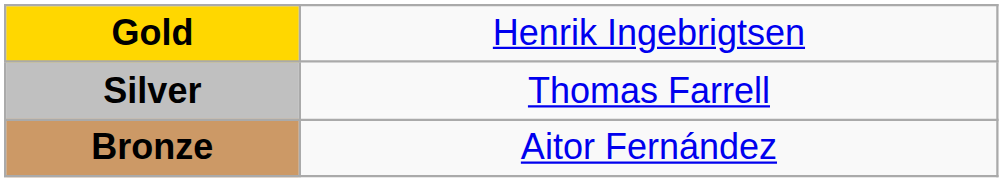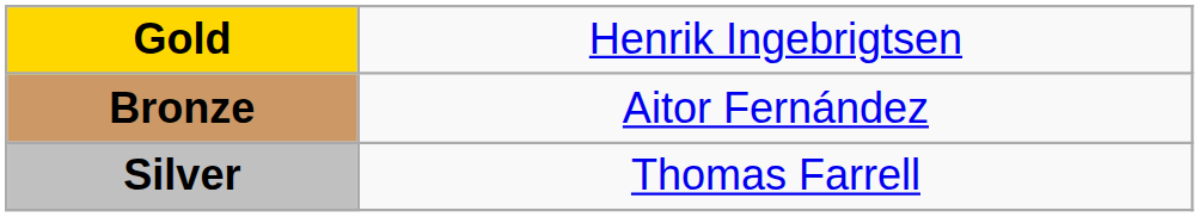 <table class="wikitable" style="text-align:center; " width="35%">
 <tr>
 <td bgcolor="gold"><strong>Gold</strong></td>
 <td><a href='#'>Henrik Ingebrigtsen</a><br>  <small><em></em></small></td>
 </tr>
 <tr>
+<td bgcolor="CC9966"><strong>Bronze</strong></td>
+<td><a href='#'>Aitor Fernández</a><br>  <small><em></em></small></td>
+</tr>
+<tr>
 <td bgcolor="silver"><strong>Silver</strong></td>
 <td><a href='#'>Thomas Farrell</a><br>  <small><em></em></small></td>
 </tr>
-<tr>
-<td bgcolor="CC9966"><strong>Bronze</strong></td>
-<td><a href='#'>Aitor Fernández</a><br>  <small><em></em></small></td>
-</tr>
 </table>
